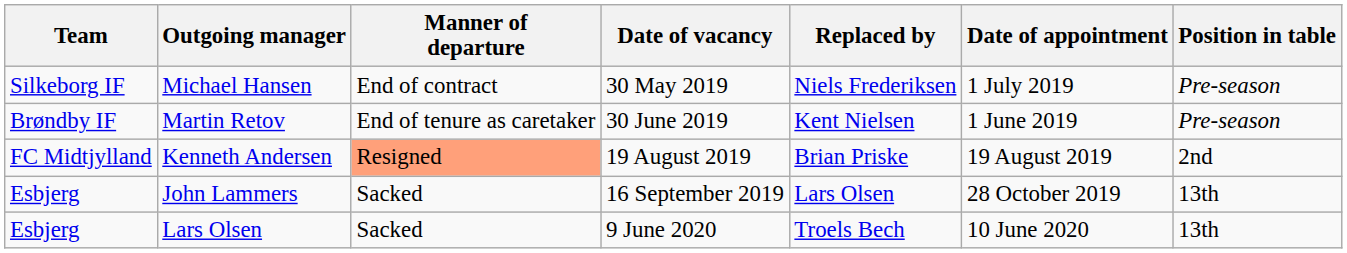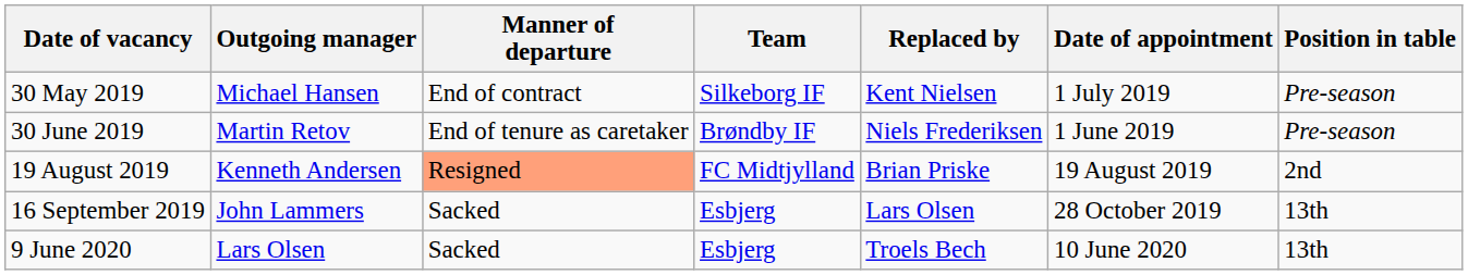 <table class="wikitable">
 <tr>
-<th>Team</th>
+<th>Date of vacancy</th>
 <th>Outgoing manager</th>
 <th>Manner of<br>departure</th>
-<th>Date of vacancy</th>
+<th>Team</th>
 <th>Replaced by</th>
 <th>Date of appointment</th>
 <th>Position in table</th>
 </tr>
 <tr>
-<td><a href='#'>Silkeborg IF</a></td>
+<td>30 May 2019</td>
 <td> <a href='#'>Michael Hansen</a></td>
 <td>End of contract</td>
-<td>30 May 2019</td>
-<td> <a href='#'>Niels Frederiksen</a></td>
+<td><a href='#'>Silkeborg IF</a></td>
+<td> <a href='#'>Kent Nielsen</a></td>
 <td>1 July 2019</td>
 <td><em>Pre-season</em></td>
 </tr>
 <tr>
-<td><a href='#'>Brøndby IF</a></td>
+<td>30 June 2019</td>
 <td> <a href='#'>Martin Retov</a></td>
 <td>End of tenure as caretaker</td>
-<td>30 June 2019</td>
-<td> <a href='#'>Kent Nielsen</a></td>
+<td><a href='#'>Brøndby IF</a></td>
+<td> <a href='#'>Niels Frederiksen</a></td>
 <td>1 June 2019</td>
 <td><em>Pre-season</em></td>
 </tr>
 <tr>
-<td><a href='#'>FC Midtjylland</a></td>
+<td>19 August 2019</td>
 <td> <a href='#'>Kenneth Andersen</a></td>
 <td style="background: lightsalmon;">Resigned</td>
-<td>19 August 2019</td>
+<td><a href='#'>FC Midtjylland</a></td>
 <td> <a href='#'>Brian Priske</a></td>
 <td>19 August 2019</td>
 <td>2nd</td>
 </tr>
 <tr>
-<td><a href='#'>Esbjerg</a></td>
+<td>16 September 2019</td>
 <td> <a href='#'>John Lammers</a></td>
 <td>Sacked</td>
-<td>16 September 2019</td>
+<td><a href='#'>Esbjerg</a></td>
 <td> <a href='#'>Lars Olsen</a></td>
 <td>28 October 2019</td>
 <td>13th</td>
 </tr>
 <tr>
-<td><a href='#'>Esbjerg</a></td>
+<td>9 June 2020</td>
 <td> <a href='#'>Lars Olsen</a></td>
 <td>Sacked</td>
-<td>9 June 2020</td>
+<td><a href='#'>Esbjerg</a></td>
 <td> <a href='#'>Troels Bech</a></td>
 <td>10 June 2020</td>
 <td>13th</td>
 </tr>
 </table>
